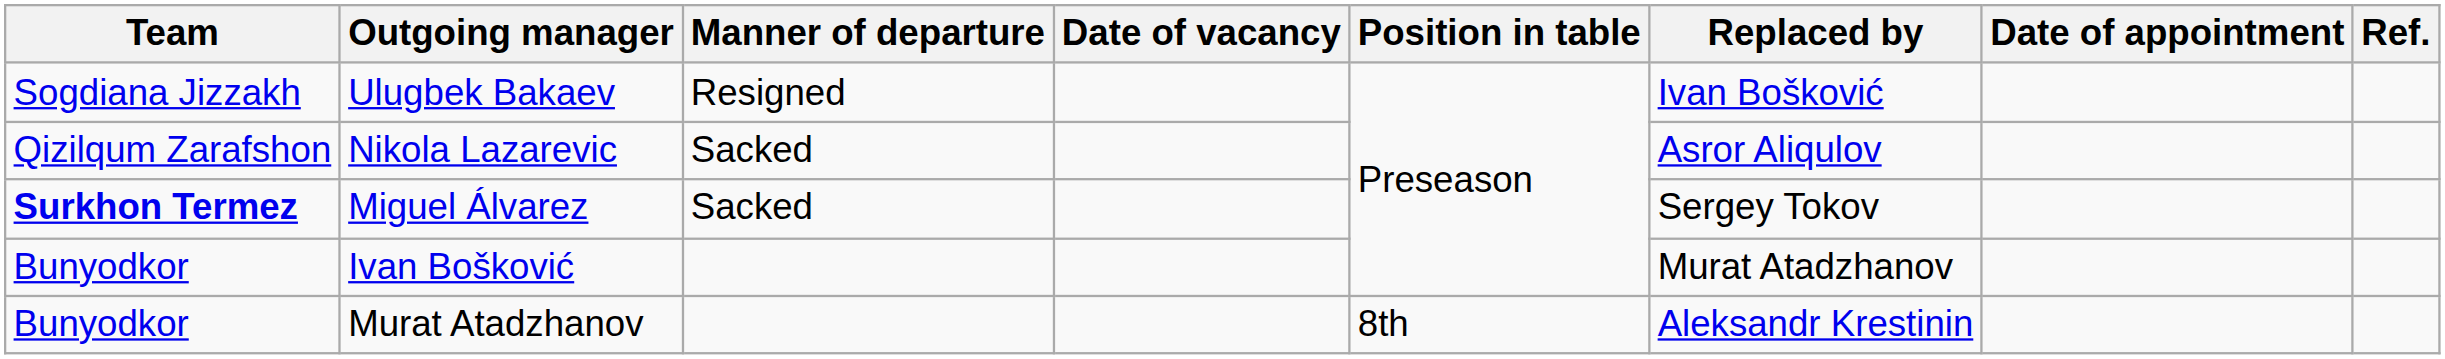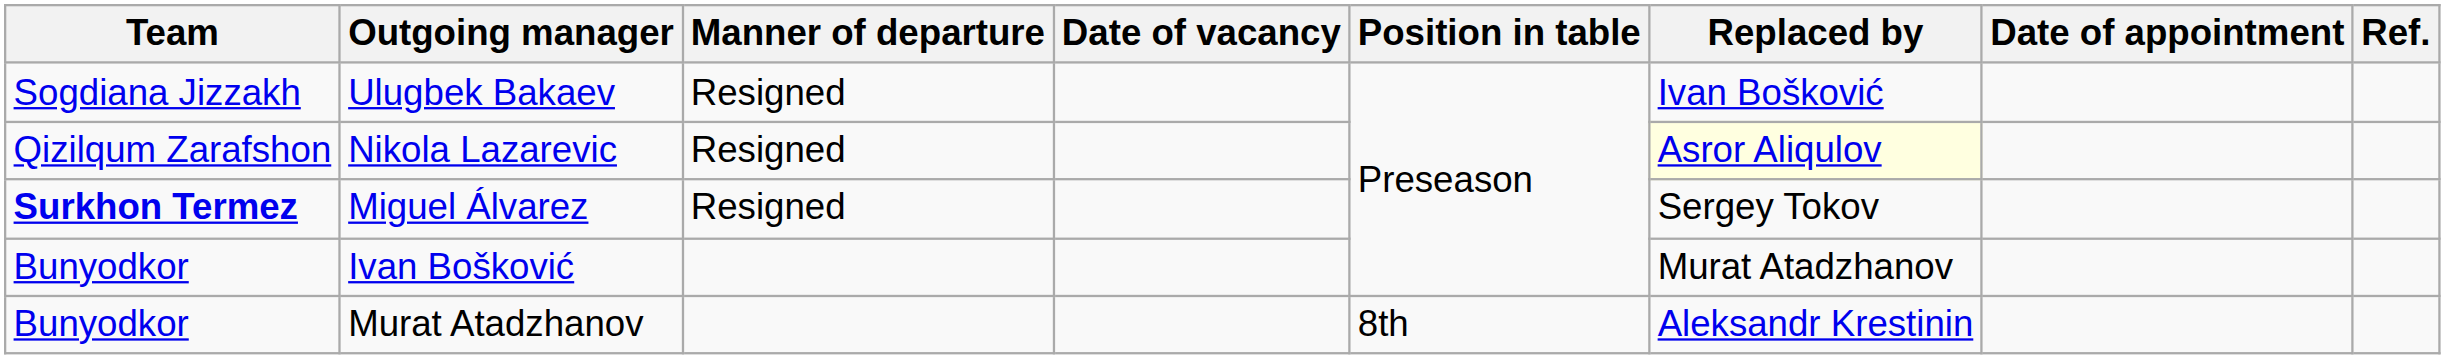 <table class="wikitable sortable">
 <tr>
 <th>Team</th>
 <th>Outgoing manager</th>
 <th>Manner of departure</th>
 <th>Date of vacancy</th>
 <th>Position in table</th>
 <th>Replaced by</th>
 <th>Date of appointment</th>
 <th>Ref.</th>
 </tr>
 <tr>
 <td><a href='#'>Sogdiana Jizzakh</a></td>
 <td> <a href='#'>Ulugbek Bakaev</a></td>
 <td>Resigned</td>
 <td></td>
 <td rowspan="4">Preseason</td>
 <td> <a href='#'>Ivan Bošković</a></td>
 <td></td>
 <td></td>
 </tr>
 <tr>
 <td><a href='#'>Qizilqum Zarafshon</a></td>
 <td> <a href='#'>Nikola Lazarevic</a></td>
-<td>Sacked</td>
+<td>Resigned</td>
 <td></td>
-<td> <a href='#'>Asror Aliqulov</a></td>
+<td style="background: lightyellow;"> <a href='#'>Asror Aliqulov</a></td>
 <td></td>
 <td></td>
 </tr>
 <tr>
 <td><strong><a href='#'>Surkhon Termez</a></strong></td>
 <td> <a href='#'>Miguel Álvarez</a></td>
-<td>Sacked</td>
+<td>Resigned</td>
 <td></td>
 <td> Sergey Tokov</td>
 <td></td>
 <td></td>
 </tr>
 <tr>
 <td><a href='#'>Bunyodkor</a></td>
 <td> <a href='#'>Ivan Bošković</a></td>
 <td></td>
 <td></td>
 <td> Murat Atadzhanov</td>
 <td></td>
 <td></td>
 </tr>
 <tr>
 <td><a href='#'>Bunyodkor</a></td>
 <td> Murat Atadzhanov</td>
 <td></td>
 <td></td>
 <td>8th</td>
 <td> <a href='#'>Aleksandr Krestinin</a></td>
 <td></td>
 <td></td>
 </tr>
 </table>
